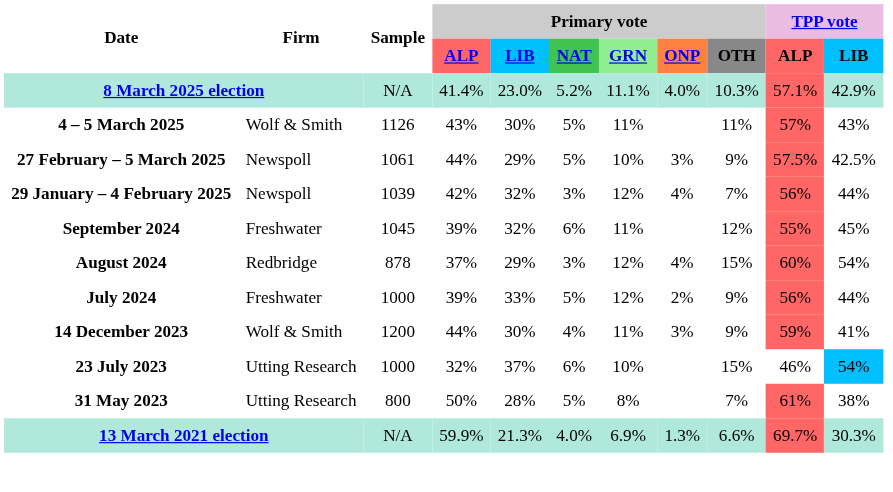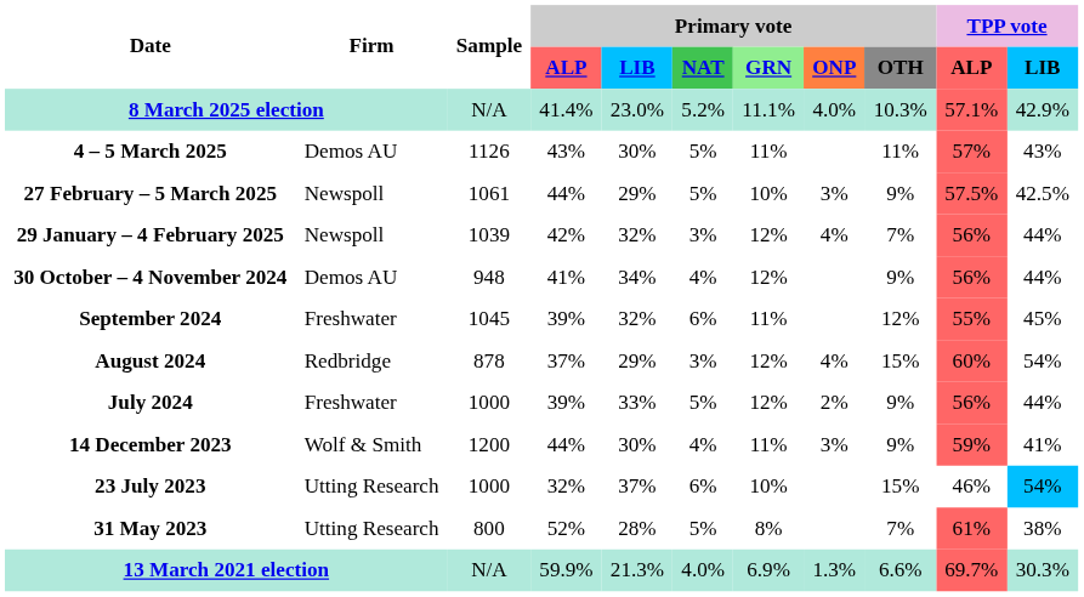 <table class="toccolours" cellpadding="6" cellspacing="0" style="float:left; margin-right:.5em; margin-top:.4em; font-size:90%;">
 <tr>
 <th style="background:#; text-align:center;" rowspan="2">Date</th>
 <th style="background:#; text-align:center;" rowspan="2">Firm</th>
 <th style="background:#; text-align:center;" rowspan="2">Sample</th>
 <th style="background:#ccc; text-align:center;" colspan="6">Primary vote</th>
 <th style="background:#ebbce3; text-align:center;" colspan="2"><a href='#'>TPP vote</a></th>
 </tr>
 <tr>
 <th style="background:#f66; text-align:center;"><a href='#'>ALP</a></th>
 <th style="background:#00bfff; text-align:center;"><a href='#'>LIB</a></th>
 <th style="background:#40c351; text-align:center;"><a href='#'>NAT</a></th>
 <th style="background:#90ee90; text-align:center;"><a href='#'>GRN</a></th>
 <th style="background:#FF8040; text-align:center;"><a href='#'>ONP</a></th>
 <th style="background:#888; text-align:center;">OTH</th>
 <th style="background:#f66; text-align:center;">ALP</th>
 <th style="background:#00bfff; text-align:center;">LIB</th>
 </tr>
 <tr>
 <th style="text-align:center; background:#b0e9db;" colspan="2"><strong><a href='#'>8 March 2025 election</a></strong></th>
 <td style="text-align:center; background:#b0e9db;">N/A</td>
 <td style="text-align:center; background:#b0e9db;">41.4%</td>
 <td width="" style="text-align:center; background:#b0e9db;">23.0%</td>
 <td style="text-align:center; background:#b0e9db;">5.2%</td>
 <td width="" style="text-align:center; background:#b0e9db;">11.1%</td>
 <td width="" style="text-align:center; background:#b0e9db;">4.0%</td>
 <td width="" style="text-align:center; background:#b0e9db;">10.3%</td>
 <td width="" style="text-align:center; background:#f66;">57.1%</td>
 <td width="" style="text-align:center; background:#b0e9db;">42.9%</td>
 </tr>
 <tr>
 <th>4 – 5 March 2025</th>
-<td>Wolf & Smith</td>
+<td>Demos AU</td>
 <td style="text-align:center;">1126</td>
 <td style="text-align:center;">43%</td>
 <td style="text-align:center;">30%</td>
 <td style="text-align:center;">5%</td>
 <td style="text-align:center;">11%</td>
 <td></td>
 <td style="text-align:center;">11%</td>
 <td width="" style="text-align:center; background:#f66;">57%</td>
 <td style="text-align:center;">43%</td>
 </tr>
 <tr>
 <th>27 February – 5 March 2025</th>
 <td>Newspoll</td>
 <td style="text-align:center;">1061</td>
 <td style="text-align:center;">44%</td>
 <td style="text-align:center;">29%</td>
 <td style="text-align:center;">5%</td>
 <td style="text-align:center;">10%</td>
 <td style="text-align:center;">3%</td>
 <td style="text-align:center;">9%</td>
 <td width="" style="text-align:center; background:#f66;">57.5%</td>
 <td style="text-align:center;">42.5%</td>
 </tr>
 <tr>
 <th>29 January – 4 February 2025</th>
 <td>Newspoll</td>
 <td style="text-align:center;">1039</td>
 <td style="text-align:center;">42%</td>
 <td style="text-align:center;">32%</td>
 <td style="text-align:center;">3%</td>
 <td style="text-align:center;">12%</td>
 <td style="text-align:center;">4%</td>
 <td style="text-align:center;">7%</td>
+<td width="" style="text-align:center; background:#f66;">56%</td>
+<td style="text-align:center;">44%</td>
+</tr>
+<tr>
+<th>30 October – 4 November 2024</th>
+<td>Demos AU</td>
+<td style="text-align:center;">948</td>
+<td style="text-align:center;">41%</td>
+<td style="text-align:center;">34%</td>
+<td style="text-align:center;">4%</td>
+<td style="text-align:center;">12%</td>
+<td></td>
+<td style="text-align:center;">9%</td>
 <td width="" style="text-align:center; background:#f66;">56%</td>
 <td style="text-align:center;">44%</td>
 </tr>
 <tr>
 <th>September 2024</th>
 <td>Freshwater</td>
 <td style="text-align:center;">1045</td>
 <td style="text-align:center;">39%</td>
 <td style="text-align:center;">32%</td>
 <td style="text-align:center;">6%</td>
 <td style="text-align:center;">11%</td>
 <td></td>
 <td style="text-align:center;">12%</td>
 <td width="" style="text-align:center; background:#f66;">55%</td>
 <td style="text-align:center;">45%</td>
 </tr>
 <tr>
 <th>August 2024</th>
 <td>Redbridge</td>
 <td style="text-align:center;">878</td>
 <td style="text-align:center;">37%</td>
 <td style="text-align:center;">29%</td>
 <td style="text-align:center;">3%</td>
 <td style="text-align:center;">12%</td>
 <td style="text-align:center;">4%</td>
 <td style="text-align:center;">15%</td>
 <td width="" style="text-align:center; background:#f66;">60%</td>
 <td style="text-align:center;">54%</td>
 </tr>
 <tr>
 <th>July 2024</th>
 <td>Freshwater</td>
 <td style="text-align:center;">1000</td>
 <td style="text-align:center;">39%</td>
 <td style="text-align:center;">33%</td>
 <td style="text-align:center;">5%</td>
 <td style="text-align:center;">12%</td>
 <td style="text-align:center;">2%</td>
 <td style="text-align:center;">9%</td>
 <td width="" style="text-align:center; background:#f66;">56%</td>
 <td style="text-align:center;">44%</td>
 </tr>
 <tr>
 <th>14 December 2023</th>
 <td>Wolf & Smith</td>
 <td style="text-align:center;">1200</td>
 <td style="text-align:center;">44%</td>
 <td style="text-align:center;">30%</td>
 <td style="text-align:center;">4%</td>
 <td style="text-align:center;">11%</td>
 <td style="text-align:center;">3%</td>
 <td style="text-align:center;">9%</td>
 <td width="" style="text-align:center; background:#f66;">59%</td>
 <td style="text-align:center;">41%</td>
 </tr>
 <tr>
 <th>23 July 2023</th>
 <td>Utting Research</td>
 <td style="text-align:center;">1000</td>
 <td style="text-align:center;">32%</td>
 <td style="text-align:center;">37%</td>
 <td style="text-align:center;">6%</td>
 <td style="text-align:center;">10%</td>
 <td></td>
 <td style="text-align:center;">15%</td>
 <td style="text-align:center;">46%</td>
 <td width="" style="text-align:center; background:#00bfff;">54%</td>
 </tr>
 <tr>
 <th>31 May 2023</th>
 <td>Utting Research</td>
 <td style="text-align:center;">800</td>
-<td style="text-align:center;">50%</td>
+<td style="text-align:center;">52%</td>
 <td style="text-align:center;">28%</td>
 <td style="text-align:center;">5%</td>
 <td style="text-align:center;">8%</td>
 <td></td>
 <td style="text-align:center;">7%</td>
 <td width="" style="text-align:center; background:#f66;">61%</td>
 <td style="text-align:center;">38%</td>
 </tr>
 <tr>
 <th style="text-align:center; background:#b0e9db;" colspan="2"><strong><a href='#'>13 March 2021 election</a></strong></th>
 <td style="text-align:center; background:#b0e9db;">N/A</td>
 <td style="text-align:center; background:#b0e9db;">59.9%</td>
 <td width="" style="text-align:center; background:#b0e9db;">21.3%</td>
 <td style="text-align:center; background:#b0e9db;">4.0%</td>
 <td width="" style="text-align:center; background:#b0e9db;">6.9%</td>
 <td width="" style="text-align:center; background:#b0e9db;">1.3%</td>
 <td width="" style="text-align:center; background:#b0e9db;">6.6%</td>
 <td width="" style="text-align:center; background:#f66;">69.7%</td>
 <td width="" style="text-align:center; background:#b0e9db;">30.3%</td>
 </tr>
 </table>
